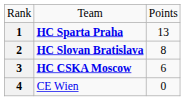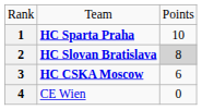 <table class="wikitable" style="text-align: center;">
 <tr>
 <td>Rank</td>
 <td>Team</td>
 <td>Points</td>
 </tr>
 <tr>
 <th>1</th>
 <td style="text-align: left;"> <strong><a href='#'>HC Sparta Praha</a></strong></td>
-<td>13</td>
+<td>10</td>
 </tr>
 <tr>
 <th>2</th>
 <td style="text-align: left;"> <strong><a href='#'>HC Slovan Bratislava</a></strong></td>
-<td>8</td>
+<td style="background: lightgrey;">8</td>
 </tr>
 <tr>
 <th>3</th>
 <td style="text-align: left;"><strong> <a href='#'>HC CSKA Moscow</a></strong></td>
 <td>6</td>
 </tr>
 <tr>
 <th>4</th>
 <td style="text-align: left;"> <a href='#'>CE Wien</a></td>
 <td>0</td>
 </tr>
 </table>
